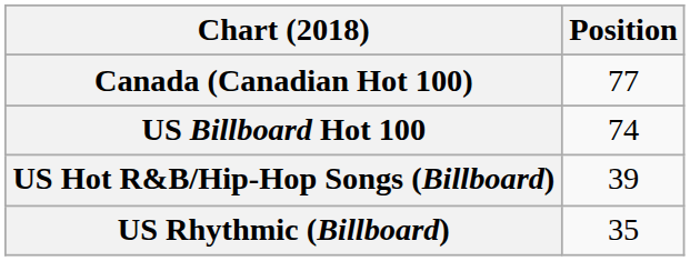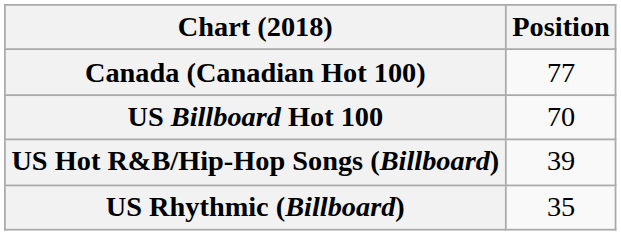 <table class="wikitable sortable plainrowheaders" style="text-align:center">
 <tr>
 <th scope="col">Chart (2018)</th>
 <th scope="col">Position</th>
 </tr>
 <tr>
 <th scope="row">Canada (Canadian Hot 100)</th>
 <td>77</td>
 </tr>
 <tr>
 <th scope="row">US <em>Billboard</em> Hot 100</th>
-<td>74</td>
+<td>70</td>
 </tr>
 <tr>
 <th scope="row">US Hot R&B/Hip-Hop Songs (<em>Billboard</em>)</th>
 <td>39</td>
 </tr>
 <tr>
 <th scope="row">US Rhythmic (<em>Billboard</em>)</th>
 <td>35</td>
 </tr>
 </table>
